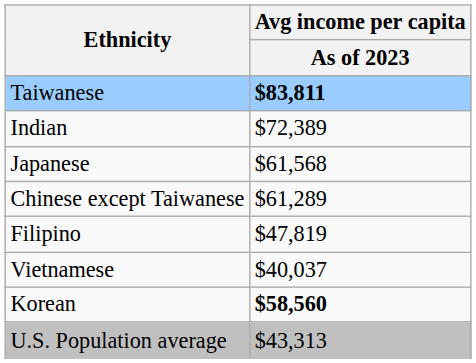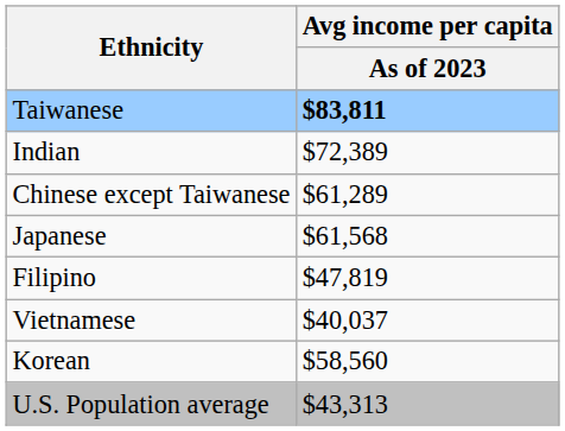 <table class="wikitable" align=right>
 <tr>
 <th rowspan="2">Ethnicity</th>
 <th>Avg income per capita</th>
 </tr>
 <tr>
 <th>As of 2023</th>
 </tr>
 <tr>
 <td style="background: #99CCFF">Taiwanese</td>
 <td style="background: #99CCFF"><strong>$83,811</strong></td>
 </tr>
 <tr>
 <td>Indian</td>
 <td>$72,389</td>
 </tr>
 <tr>
+<td>Chinese except Taiwanese</td>
+<td>$61,289</td>
+</tr>
+<tr>
 <td>Japanese</td>
 <td>$61,568</td>
-</tr>
-<tr>
-<td>Chinese except Taiwanese</td>
-<td>$61,289</td>
 </tr>
 <tr>
 <td>Filipino</td>
 <td>$47,819</td>
 </tr>
 <tr>
 <td>Vietnamese</td>
 <td>$40,037</td>
 </tr>
 <tr>
 <td>Korean</td>
-<td><strong>$58,560</strong></td>
+<td>$58,560</td>
 </tr>
 <tr>
 <td style="background: silver">U.S. Population average</td>
 <td style="background: silver">$43,313</td>
 </tr>
 </table>
